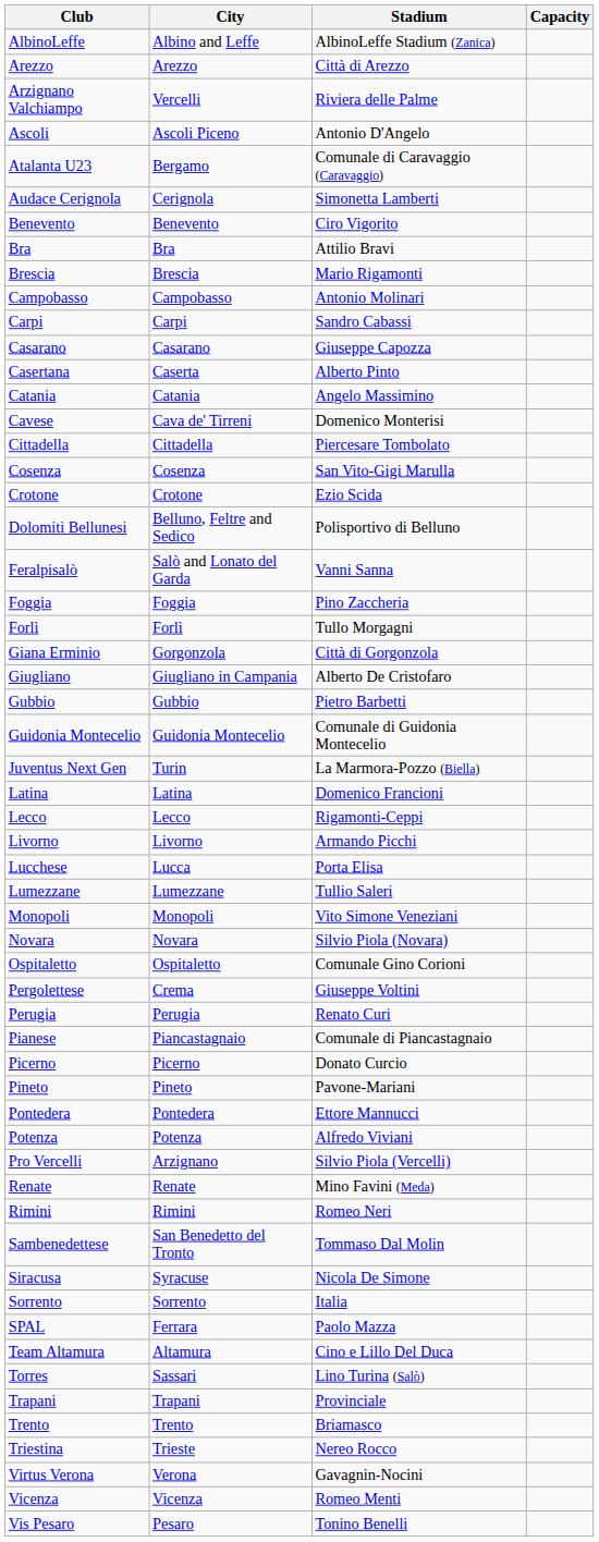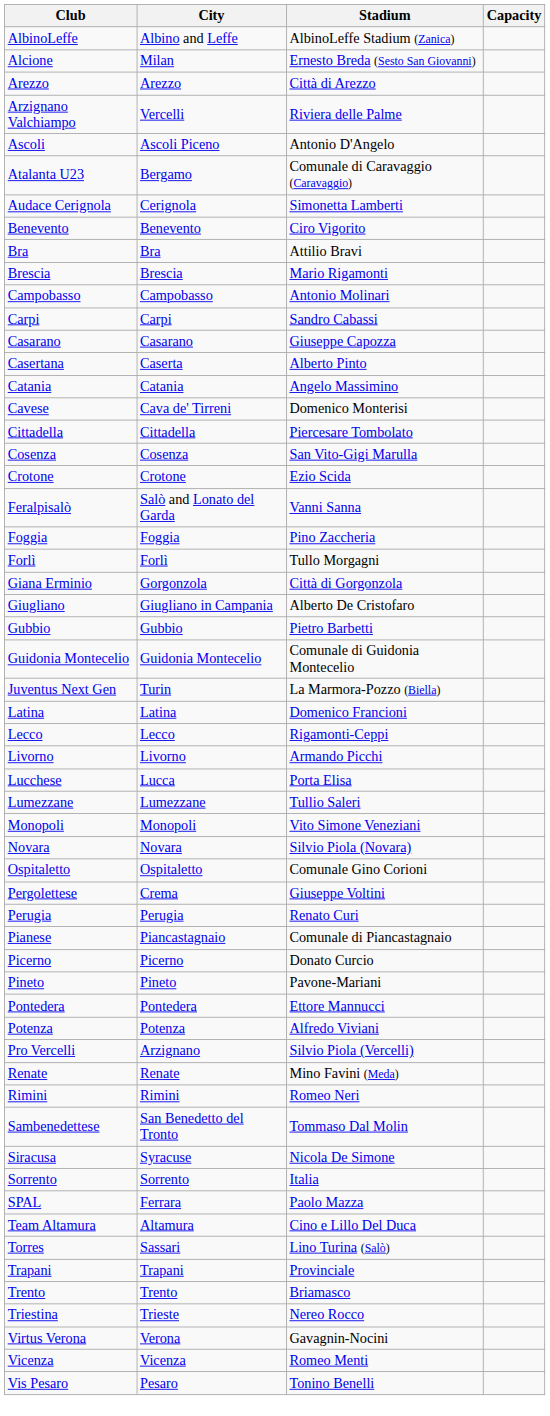 <table class="wikitable sortable">
 <tr>
 <th>Club</th>
 <th>City</th>
 <th>Stadium</th>
 <th>Capacity</th>
 </tr>
 <tr>
 <td><a href='#'>AlbinoLeffe</a></td>
 <td><a href='#'>Albino</a> and <a href='#'>Leffe</a></td>
 <td>AlbinoLeffe Stadium <small>(<a href='#'>Zanica</a>)</small></td>
+<td></td>
+</tr>
+<tr>
+<td><a href='#'>Alcione</a></td>
+<td><a href='#'>Milan</a></td>
+<td><a href='#'>Ernesto Breda</a> <small>(<a href='#'>Sesto San Giovanni</a>)</small></td>
 <td></td>
 </tr>
 <tr>
 <td><a href='#'>Arezzo</a></td>
 <td><a href='#'>Arezzo</a></td>
 <td><a href='#'>Città di Arezzo</a></td>
 <td></td>
 </tr>
 <tr>
 <td><a href='#'>Arzignano Valchiampo</a></td>
 <td><a href='#'>Vercelli</a></td>
 <td><a href='#'>Riviera delle Palme</a></td>
 <td></td>
 </tr>
 <tr>
 <td><a href='#'>Ascoli</a></td>
 <td><a href='#'>Ascoli Piceno</a></td>
 <td>Antonio D'Angelo</td>
 <td></td>
 </tr>
 <tr>
 <td><a href='#'>Atalanta U23</a></td>
 <td><a href='#'>Bergamo</a></td>
 <td>Comunale di Caravaggio <small>(<a href='#'>Caravaggio</a>)</small></td>
 <td></td>
 </tr>
 <tr>
 <td><a href='#'>Audace Cerignola</a></td>
 <td><a href='#'>Cerignola</a></td>
 <td><a href='#'>Simonetta Lamberti</a></td>
 <td></td>
 </tr>
 <tr>
 <td><a href='#'>Benevento</a></td>
 <td><a href='#'>Benevento</a></td>
 <td><a href='#'>Ciro Vigorito</a></td>
 <td></td>
 </tr>
 <tr>
 <td><a href='#'>Bra</a></td>
 <td><a href='#'>Bra</a></td>
 <td>Attilio Bravi</td>
 <td></td>
 </tr>
 <tr>
 <td><a href='#'>Brescia</a></td>
 <td><a href='#'>Brescia</a></td>
 <td><a href='#'>Mario Rigamonti</a></td>
 <td></td>
 </tr>
 <tr>
 <td><a href='#'>Campobasso</a></td>
 <td><a href='#'>Campobasso</a></td>
 <td><a href='#'>Antonio Molinari</a></td>
 <td></td>
 </tr>
 <tr>
 <td><a href='#'>Carpi</a></td>
 <td><a href='#'>Carpi</a></td>
 <td><a href='#'>Sandro Cabassi</a></td>
 <td></td>
 </tr>
 <tr>
 <td><a href='#'>Casarano</a></td>
 <td><a href='#'>Casarano</a></td>
 <td><a href='#'>Giuseppe Capozza</a></td>
 <td></td>
 </tr>
 <tr>
 <td><a href='#'>Casertana</a></td>
 <td><a href='#'>Caserta</a></td>
 <td><a href='#'>Alberto Pinto</a></td>
 <td></td>
 </tr>
 <tr>
 <td><a href='#'>Catania</a></td>
 <td><a href='#'>Catania</a></td>
 <td><a href='#'>Angelo Massimino</a></td>
 <td></td>
 </tr>
 <tr>
 <td><a href='#'>Cavese</a></td>
 <td><a href='#'>Cava de' Tirreni</a></td>
 <td>Domenico Monterisi</td>
 <td></td>
 </tr>
 <tr>
 <td><a href='#'>Cittadella</a></td>
 <td><a href='#'>Cittadella</a></td>
 <td><a href='#'>Piercesare Tombolato</a></td>
 <td></td>
 </tr>
 <tr>
 <td><a href='#'>Cosenza</a></td>
 <td><a href='#'>Cosenza</a></td>
 <td><a href='#'>San Vito-Gigi Marulla</a></td>
 <td></td>
 </tr>
 <tr>
 <td><a href='#'>Crotone</a></td>
 <td><a href='#'>Crotone</a></td>
 <td><a href='#'>Ezio Scida</a></td>
-<td></td>
-</tr>
-<tr>
-<td><a href='#'>Dolomiti Bellunesi</a></td>
-<td><a href='#'>Belluno</a>, <a href='#'>Feltre</a> and <a href='#'>Sedico</a></td>
-<td>Polisportivo di Belluno</td>
 <td></td>
 </tr>
 <tr>
 <td><a href='#'>Feralpisalò</a></td>
 <td><a href='#'>Salò</a> and <a href='#'>Lonato del Garda</a></td>
 <td><a href='#'>Vanni Sanna</a></td>
 <td></td>
 </tr>
 <tr>
 <td><a href='#'>Foggia</a></td>
 <td><a href='#'>Foggia</a></td>
 <td><a href='#'>Pino Zaccheria</a></td>
 <td></td>
 </tr>
 <tr>
 <td><a href='#'>Forlì</a></td>
 <td><a href='#'>Forlì</a></td>
 <td>Tullo Morgagni</td>
 <td></td>
 </tr>
 <tr>
 <td><a href='#'>Giana Erminio</a></td>
 <td><a href='#'>Gorgonzola</a></td>
 <td><a href='#'>Città di Gorgonzola</a></td>
 <td></td>
 </tr>
 <tr>
 <td><a href='#'>Giugliano</a></td>
 <td><a href='#'>Giugliano in Campania</a></td>
 <td>Alberto De Cristofaro</td>
 <td></td>
 </tr>
 <tr>
 <td><a href='#'>Gubbio</a></td>
 <td><a href='#'>Gubbio</a></td>
 <td><a href='#'>Pietro Barbetti</a></td>
 <td></td>
 </tr>
 <tr>
 <td><a href='#'>Guidonia Montecelio</a></td>
 <td><a href='#'>Guidonia Montecelio</a></td>
 <td>Comunale di Guidonia Montecelio</td>
 <td></td>
 </tr>
 <tr>
 <td><a href='#'>Juventus Next Gen</a></td>
 <td><a href='#'>Turin</a></td>
 <td>La Marmora-Pozzo <small>(<a href='#'>Biella</a>)</small></td>
 <td></td>
 </tr>
 <tr>
 <td><a href='#'>Latina</a></td>
 <td><a href='#'>Latina</a></td>
 <td><a href='#'>Domenico Francioni</a></td>
 <td></td>
 </tr>
 <tr>
 <td><a href='#'>Lecco</a></td>
 <td><a href='#'>Lecco</a></td>
 <td><a href='#'>Rigamonti-Ceppi</a></td>
 <td></td>
 </tr>
 <tr>
 <td><a href='#'>Livorno</a></td>
 <td><a href='#'>Livorno</a></td>
 <td><a href='#'>Armando Picchi</a></td>
 <td></td>
 </tr>
 <tr>
 <td><a href='#'>Lucchese</a></td>
 <td><a href='#'>Lucca</a></td>
 <td><a href='#'>Porta Elisa</a></td>
 <td></td>
 </tr>
 <tr>
 <td><a href='#'>Lumezzane</a></td>
 <td><a href='#'>Lumezzane</a></td>
 <td><a href='#'>Tullio Saleri</a></td>
 <td></td>
 </tr>
 <tr>
 <td><a href='#'>Monopoli</a></td>
 <td><a href='#'>Monopoli</a></td>
 <td><a href='#'>Vito Simone Veneziani</a></td>
 <td></td>
 </tr>
 <tr>
 <td><a href='#'>Novara</a></td>
 <td><a href='#'>Novara</a></td>
 <td><a href='#'>Silvio Piola (Novara)</a></td>
 <td></td>
 </tr>
 <tr>
 <td><a href='#'>Ospitaletto</a></td>
 <td><a href='#'>Ospitaletto</a></td>
 <td>Comunale Gino Corioni</td>
 <td></td>
 </tr>
 <tr>
 <td><a href='#'>Pergolettese</a></td>
 <td><a href='#'>Crema</a></td>
 <td><a href='#'>Giuseppe Voltini</a></td>
 <td></td>
 </tr>
 <tr>
 <td><a href='#'>Perugia</a></td>
 <td><a href='#'>Perugia</a></td>
 <td><a href='#'>Renato Curi</a></td>
 <td></td>
 </tr>
 <tr>
 <td><a href='#'>Pianese</a></td>
 <td><a href='#'>Piancastagnaio</a></td>
 <td>Comunale di Piancastagnaio</td>
 <td></td>
 </tr>
 <tr>
 <td><a href='#'>Picerno</a></td>
 <td><a href='#'>Picerno</a></td>
 <td>Donato Curcio</td>
 <td></td>
 </tr>
 <tr>
 <td><a href='#'>Pineto</a></td>
 <td><a href='#'>Pineto</a></td>
 <td>Pavone-Mariani</td>
 <td></td>
 </tr>
 <tr>
 <td><a href='#'>Pontedera</a></td>
 <td><a href='#'>Pontedera</a></td>
 <td><a href='#'>Ettore Mannucci</a></td>
 <td></td>
 </tr>
 <tr>
 <td><a href='#'>Potenza</a></td>
 <td><a href='#'>Potenza</a></td>
 <td><a href='#'>Alfredo Viviani</a></td>
 <td></td>
 </tr>
 <tr>
 <td><a href='#'>Pro Vercelli</a></td>
 <td><a href='#'>Arzignano</a></td>
 <td><a href='#'>Silvio Piola (Vercelli)</a></td>
 <td></td>
 </tr>
 <tr>
 <td><a href='#'>Renate</a></td>
 <td><a href='#'>Renate</a></td>
 <td>Mino Favini <small>(<a href='#'>Meda</a>)</small></td>
 <td></td>
 </tr>
 <tr>
 <td><a href='#'>Rimini</a></td>
 <td><a href='#'>Rimini</a></td>
 <td><a href='#'>Romeo Neri</a></td>
 <td></td>
 </tr>
 <tr>
 <td><a href='#'>Sambenedettese</a></td>
 <td><a href='#'>San Benedetto del Tronto</a></td>
 <td><a href='#'>Tommaso Dal Molin</a></td>
 <td></td>
 </tr>
 <tr>
 <td><a href='#'>Siracusa</a></td>
 <td><a href='#'>Syracuse</a></td>
 <td><a href='#'>Nicola De Simone</a></td>
 <td></td>
 </tr>
 <tr>
 <td><a href='#'>Sorrento</a></td>
 <td><a href='#'>Sorrento</a></td>
 <td><a href='#'>Italia</a></td>
 <td></td>
 </tr>
 <tr>
 <td><a href='#'>SPAL</a></td>
 <td><a href='#'>Ferrara</a></td>
 <td><a href='#'>Paolo Mazza</a></td>
 <td></td>
 </tr>
 <tr>
 <td><a href='#'>Team Altamura</a></td>
 <td><a href='#'>Altamura</a></td>
 <td><a href='#'>Cino e Lillo Del Duca</a></td>
 <td></td>
 </tr>
 <tr>
 <td><a href='#'>Torres</a></td>
 <td><a href='#'>Sassari</a></td>
 <td><a href='#'>Lino Turina</a> <small>(<a href='#'>Salò</a>)</small></td>
 <td></td>
 </tr>
 <tr>
 <td><a href='#'>Trapani</a></td>
 <td><a href='#'>Trapani</a></td>
 <td><a href='#'>Provinciale</a></td>
 <td></td>
 </tr>
 <tr>
 <td><a href='#'>Trento</a></td>
 <td><a href='#'>Trento</a></td>
 <td><a href='#'>Briamasco</a></td>
 <td></td>
 </tr>
 <tr>
 <td><a href='#'>Triestina</a></td>
 <td><a href='#'>Trieste</a></td>
 <td><a href='#'>Nereo Rocco</a></td>
 <td></td>
 </tr>
 <tr>
 <td><a href='#'>Virtus Verona</a></td>
 <td><a href='#'>Verona</a></td>
 <td>Gavagnin-Nocini</td>
 <td></td>
 </tr>
 <tr>
 <td><a href='#'>Vicenza</a></td>
 <td><a href='#'>Vicenza</a></td>
 <td><a href='#'>Romeo Menti</a></td>
 <td></td>
 </tr>
 <tr>
 <td><a href='#'>Vis Pesaro</a></td>
 <td><a href='#'>Pesaro</a></td>
 <td><a href='#'>Tonino Benelli</a></td>
 <td></td>
 </tr>
 </table>
